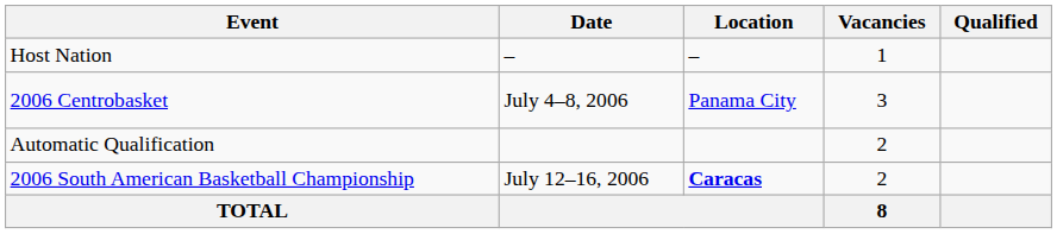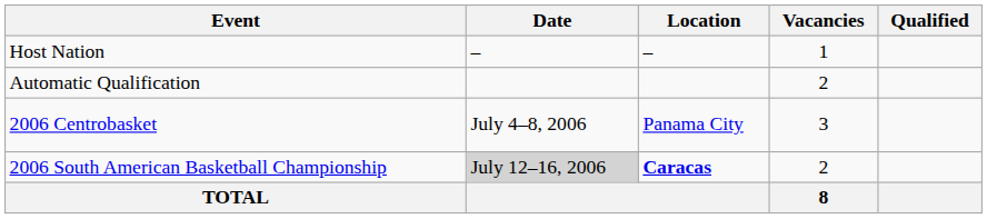 <table class="wikitable" width=800>
 <tr>
 <th>Event</th>
 <th>Date</th>
 <th>Location</th>
 <th>Vacancies</th>
 <th>Qualified</th>
 </tr>
 <tr>
 <td>Host Nation</td>
 <td>–</td>
 <td>–</td>
 <td align=center>1</td>
 <td></td>
 </tr>
 <tr>
+<td>Automatic Qualification</td>
+<td></td>
+<td></td>
+<td align=center>2</td>
+<td> <br> </td>
+</tr>
+<tr>
 <td><a href='#'>2006 Centrobasket</a></td>
 <td>July 4–8, 2006</td>
 <td> <a href='#'>Panama City</a></td>
 <td align=center>3</td>
 <td> <br>  <br> </td>
 </tr>
 <tr>
-<td>Automatic Qualification</td>
-<td></td>
-<td></td>
-<td align=center>2</td>
-<td> <br> </td>
-</tr>
-<tr>
 <td><a href='#'>2006 South American Basketball Championship</a></td>
-<td>July 12–16, 2006</td>
+<td style="background: lightgrey;">July 12–16, 2006</td>
 <td><strong> <a href='#'>Caracas</a></strong></td>
 <td align=center>2</td>
 <td> <br> </td>
 </tr>
 <tr>
 <th>TOTAL</th>
 <th colspan="2"></th>
 <th>8</th>
 <th></th>
 </tr>
 </table>
